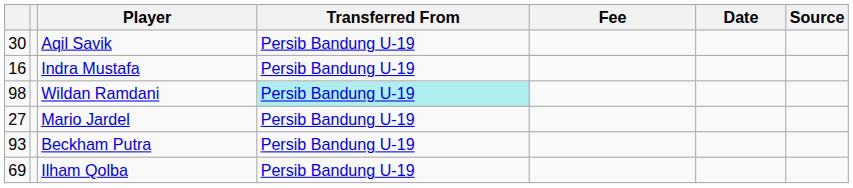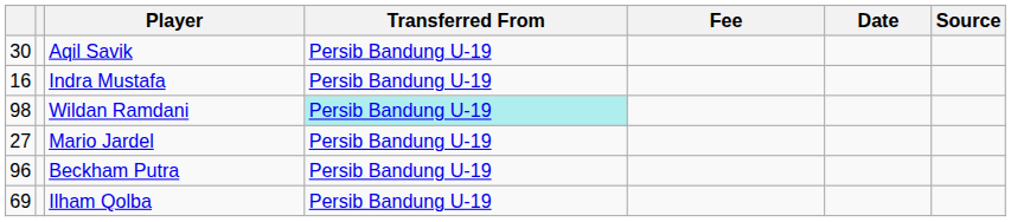 <table class="wikitable plainrowheaders sortable" style="font-size:95%">
 <tr>
 <th></th>
 <th></th>
 <th scope=col style="width:200px;"><strong>Player</strong></th>
 <th scope=col style="width:250px;"><strong>Transferred From</strong></th>
 <th scope=col style="width:150px;"><strong>Fee</strong></th>
 <th scope=col style="width:78px;"><strong>Date</strong></th>
 <th><strong>Source</strong></th>
 </tr>
 <tr>
 <td align=center>30</td>
 <td align=center></td>
 <td> <a href='#'>Aqil Savik</a></td>
 <td> <a href='#'>Persib Bandung U-19</a></td>
 <td align=center></td>
 <td align=center></td>
 <td></td>
 </tr>
 <tr>
 <td align=center>16</td>
 <td align=center></td>
 <td> <a href='#'>Indra Mustafa</a></td>
 <td> <a href='#'>Persib Bandung U-19</a></td>
 <td align=center></td>
 <td align=center></td>
 <td></td>
 </tr>
 <tr>
 <td align=center>98</td>
 <td align=center></td>
 <td> <a href='#'>Wildan Ramdani</a></td>
 <td style="background: paleturquoise;"> <a href='#'>Persib Bandung U-19</a></td>
 <td align=center></td>
 <td align=center></td>
 <td align=center></td>
 </tr>
 <tr>
 <td align=center>27</td>
 <td align=center></td>
 <td> <a href='#'>Mario Jardel</a></td>
 <td> <a href='#'>Persib Bandung U-19</a></td>
 <td align=center></td>
 <td align=center></td>
 <td align=center></td>
 </tr>
 <tr>
-<td align=center>93</td>
+<td align=center>96</td>
 <td align=center></td>
 <td> <a href='#'>Beckham Putra</a></td>
 <td> <a href='#'>Persib Bandung U-19</a></td>
 <td align=center></td>
 <td align=center></td>
 <td align=center></td>
 </tr>
 <tr>
 <td align=center>69</td>
 <td align=center></td>
 <td> <a href='#'>Ilham Qolba</a></td>
 <td> <a href='#'>Persib Bandung U-19</a></td>
 <td align=center></td>
 <td align=center></td>
 <td align=center></td>
 </tr>
 </table>
